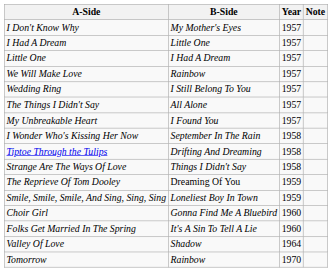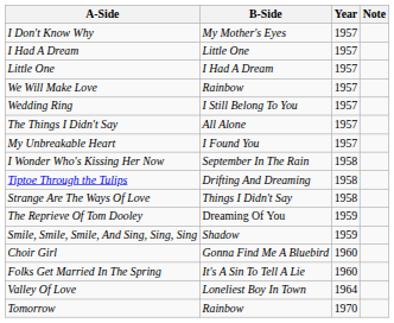 <table class="wikitable">
 <tr>
 <th>A-Side</th>
 <th>B-Side</th>
 <th>Year</th>
 <th>Note</th>
 </tr>
 <tr>
 <td><em>I Don't Know Why</em></td>
 <td><em>My Mother's Eyes</em></td>
 <td>1957</td>
 <td></td>
 </tr>
 <tr>
 <td><em>I Had A Dream</em></td>
 <td><em>Little One</em></td>
 <td>1957</td>
 <td></td>
 </tr>
 <tr>
 <td><em>Little One</em></td>
 <td><em>I Had A Dream</em></td>
 <td>1957</td>
 <td></td>
 </tr>
 <tr>
 <td><em>We Will Make Love</em></td>
 <td><em>Rainbow</em></td>
 <td>1957</td>
 <td></td>
 </tr>
 <tr>
 <td><em>Wedding Ring</em></td>
 <td><em>I Still Belong To You</em></td>
 <td>1957</td>
 <td></td>
 </tr>
 <tr>
 <td><em>The Things I Didn't Say</em></td>
 <td><em>All Alone</em></td>
 <td>1957</td>
 <td></td>
 </tr>
 <tr>
 <td><em>My Unbreakable Heart</em></td>
 <td><em>I Found You</em></td>
 <td>1957</td>
 <td></td>
 </tr>
 <tr>
 <td><em>I Wonder Who's Kissing Her Now</em></td>
 <td><em>September In The Rain</em></td>
 <td>1958</td>
 <td></td>
 </tr>
 <tr>
 <td><em><a href='#'>Tiptoe Through the Tulips</a></em></td>
 <td><em>Drifting And Dreaming</em></td>
 <td>1958</td>
 <td></td>
 </tr>
 <tr>
 <td><em>Strange Are The Ways Of Love</em></td>
 <td><em>Things I Didn't Say</em></td>
 <td>1958</td>
 <td></td>
 </tr>
 <tr>
 <td><em>The Reprieve Of Tom Dooley</em></td>
 <td>Dreaming Of You</td>
 <td>1959</td>
 <td></td>
 </tr>
 <tr>
 <td><em>Smile, Smile, Smile, And Sing, Sing, Sing</em></td>
-<td><em>Loneliest Boy In Town</em></td>
+<td><em>Shadow</em></td>
 <td>1959</td>
 <td></td>
 </tr>
 <tr>
 <td><em>Choir Girl</em></td>
 <td><em>Gonna Find Me A Bluebird</em></td>
 <td>1960</td>
 <td></td>
 </tr>
 <tr>
 <td><em>Folks Get Married In The Spring</em></td>
 <td><em>It's A Sin To Tell A Lie</em></td>
 <td>1960</td>
 <td></td>
 </tr>
 <tr>
 <td><em>Valley Of Love</em></td>
-<td><em>Shadow</em></td>
+<td><em>Loneliest Boy In Town</em></td>
 <td>1964</td>
 <td></td>
 </tr>
 <tr>
 <td><em>Tomorrow</em></td>
 <td><em>Rainbow</em></td>
 <td>1970</td>
 <td></td>
 </tr>
 </table>
